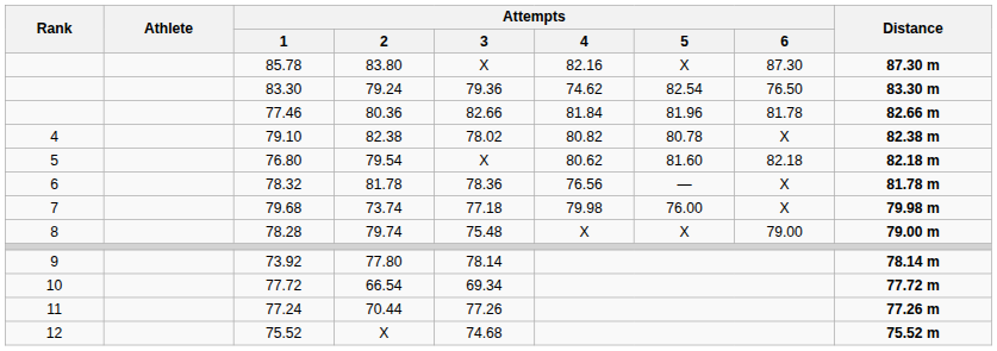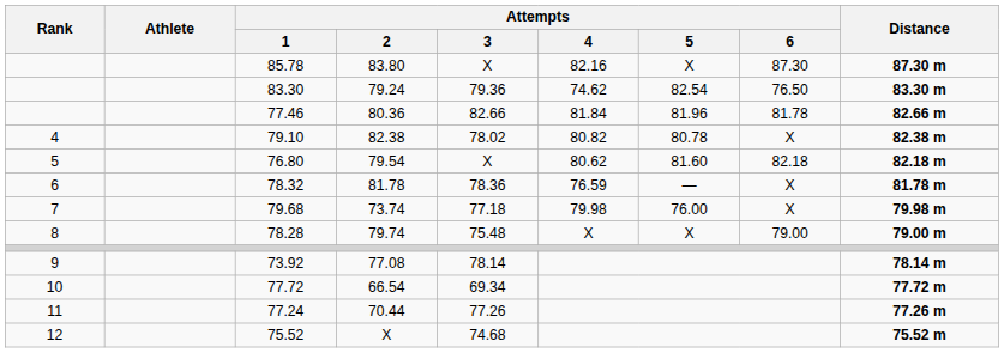 <table class="wikitable" style=" text-align:center; font-size:110%;" width="95%">
 <tr>
 <th rowspan="2">Rank</th>
 <th rowspan="2">Athlete</th>
 <th colspan="6">Attempts</th>
 <th rowspan="2">Distance</th>
 </tr>
 <tr>
 <th>1</th>
 <th>2</th>
 <th>3</th>
 <th>4</th>
 <th>5</th>
 <th>6</th>
 </tr>
 <tr>
 <td></td>
 <td align=left></td>
 <td>85.78</td>
 <td>83.80</td>
 <td>X</td>
 <td>82.16</td>
 <td>X</td>
 <td>87.30</td>
 <td><strong>87.30 m</strong></td>
 </tr>
 <tr>
 <td></td>
 <td align=left></td>
 <td>83.30</td>
 <td>79.24</td>
 <td>79.36</td>
 <td>74.62</td>
 <td>82.54</td>
 <td>76.50</td>
 <td><strong>83.30 m</strong></td>
 </tr>
 <tr>
 <td></td>
 <td align=left></td>
 <td>77.46</td>
 <td>80.36</td>
 <td>82.66</td>
 <td>81.84</td>
 <td>81.96</td>
 <td>81.78</td>
 <td><strong>82.66 m</strong></td>
 </tr>
 <tr>
 <td>4</td>
 <td align=left></td>
 <td>79.10</td>
 <td>82.38</td>
 <td>78.02</td>
 <td>80.82</td>
 <td>80.78</td>
 <td>X</td>
 <td><strong>82.38 m</strong></td>
 </tr>
 <tr>
 <td>5</td>
 <td align=left></td>
 <td>76.80</td>
 <td>79.54</td>
 <td>X</td>
 <td>80.62</td>
 <td>81.60</td>
 <td>82.18</td>
 <td><strong>82.18 m</strong></td>
 </tr>
 <tr>
 <td>6</td>
 <td align=left></td>
 <td>78.32</td>
 <td>81.78</td>
 <td>78.36</td>
-<td>76.56</td>
+<td>76.59</td>
 <td>—</td>
 <td>X</td>
 <td><strong>81.78 m</strong></td>
 </tr>
 <tr>
 <td>7</td>
 <td align=left></td>
 <td>79.68</td>
 <td>73.74</td>
 <td>77.18</td>
 <td>79.98</td>
 <td>76.00</td>
 <td>X</td>
 <td><strong>79.98 m</strong></td>
 </tr>
 <tr>
 <td>8</td>
 <td align=left></td>
 <td>78.28</td>
 <td>79.74</td>
 <td>75.48</td>
 <td>X</td>
 <td>X</td>
 <td>79.00</td>
 <td><strong>79.00 m</strong></td>
 </tr>
 <tr>
 <td colspan=9 bgcolor=lightgray></td>
 </tr>
 <tr>
 <td>9</td>
 <td align=left></td>
 <td>73.92</td>
-<td>77.80</td>
+<td>77.08</td>
 <td>78.14</td>
 <td colspan=3></td>
 <td><strong>78.14 m</strong></td>
 </tr>
 <tr>
 <td>10</td>
 <td align=left></td>
 <td>77.72</td>
 <td>66.54</td>
 <td>69.34</td>
 <td colspan=3></td>
 <td><strong>77.72 m</strong></td>
 </tr>
 <tr>
 <td>11</td>
 <td align=left></td>
 <td>77.24</td>
 <td>70.44</td>
 <td>77.26</td>
 <td colspan=3></td>
 <td><strong>77.26 m</strong></td>
 </tr>
 <tr>
 <td>12</td>
 <td align=left></td>
 <td>75.52</td>
 <td>X</td>
 <td>74.68</td>
 <td colspan=3></td>
 <td><strong>75.52 m</strong></td>
 </tr>
 </table>
